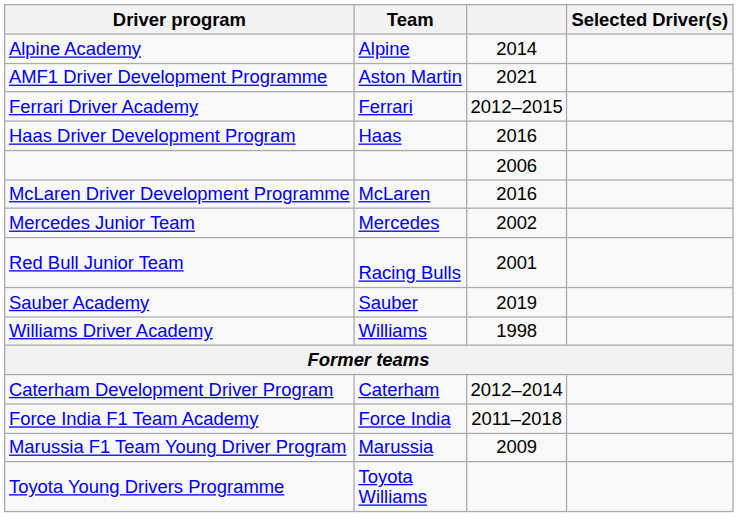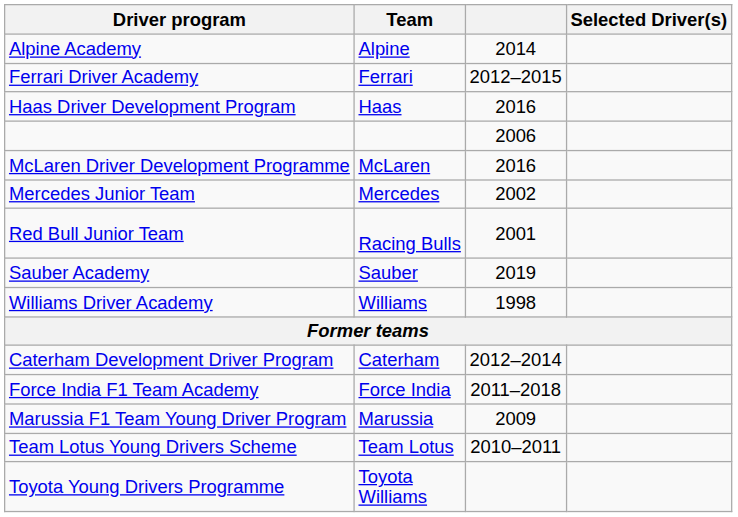 <table class="wikitable sortable"  style="font-size: 90%">
 <tr>
 <th>Driver program</th>
 <th>Team</th>
 <th></th>
 <th>Selected Driver(s)</th>
 </tr>
 <tr>
 <td><a href='#'>Alpine Academy</a></td>
 <td> <a href='#'>Alpine</a></td>
 <td align=center>2014</td>
-<td></td>
-</tr>
-<tr>
-<td><a href='#'>AMF1 Driver Development Programme</a></td>
-<td> <a href='#'>Aston Martin</a></td>
-<td align=center>2021</td>
 <td></td>
 </tr>
 <tr>
 <td><a href='#'>Ferrari Driver Academy</a></td>
 <td> <a href='#'>Ferrari</a></td>
 <td align=center>2012–2015</td>
 <td></td>
 </tr>
 <tr>
 <td><a href='#'>Haas Driver Development Program</a></td>
 <td> <a href='#'>Haas</a></td>
 <td align=center>2016</td>
 <td></td>
 </tr>
 <tr>
 <td></td>
 <td></td>
 <td align=center>2006</td>
 <td></td>
 </tr>
 <tr>
 <td><a href='#'>McLaren Driver Development Programme</a></td>
 <td> <a href='#'>McLaren</a></td>
 <td align=center>2016</td>
 <td></td>
 </tr>
 <tr>
 <td><a href='#'>Mercedes Junior Team</a></td>
 <td> <a href='#'>Mercedes</a></td>
 <td align=center>2002</td>
 <td></td>
 </tr>
 <tr>
 <td><a href='#'>Red Bull Junior Team</a></td>
 <td><br> <a href='#'>Racing Bulls</a></td>
 <td align=center>2001</td>
 <td></td>
 </tr>
 <tr>
 <td><a href='#'>Sauber Academy</a></td>
 <td> <a href='#'>Sauber</a></td>
 <td align=center>2019</td>
 <td></td>
 </tr>
 <tr>
 <td><a href='#'>Williams Driver Academy</a></td>
 <td> <a href='#'>Williams</a></td>
 <td align=center>1998</td>
 <td></td>
 </tr>
 <tr>
 <th colspan=4><em>Former teams</em></th>
 </tr>
 <tr>
 <td><a href='#'>Caterham Development Driver Program</a></td>
 <td> <a href='#'>Caterham</a></td>
 <td align=center>2012–2014</td>
 <td></td>
 </tr>
 <tr>
 <td><a href='#'>Force India F1 Team Academy</a></td>
 <td> <a href='#'>Force India</a></td>
 <td align=center>2011–2018</td>
 <td></td>
 </tr>
 <tr>
 <td><a href='#'>Marussia F1 Team Young Driver Program</a></td>
 <td>  <a href='#'>Marussia</a></td>
 <td align=center>2009</td>
 <td></td>
 </tr>
 <tr>
+<td><a href='#'>Team Lotus Young Drivers Scheme</a></td>
+<td> <a href='#'>Team Lotus</a></td>
+<td align=center>2010–2011</td>
+<td></td>
+</tr>
+<tr>
 <td><a href='#'>Toyota Young Drivers Programme</a></td>
 <td> <a href='#'>Toyota</a><br> <a href='#'>Williams</a></td>
 <td align=center></td>
 <td></td>
 </tr>
 </table>
